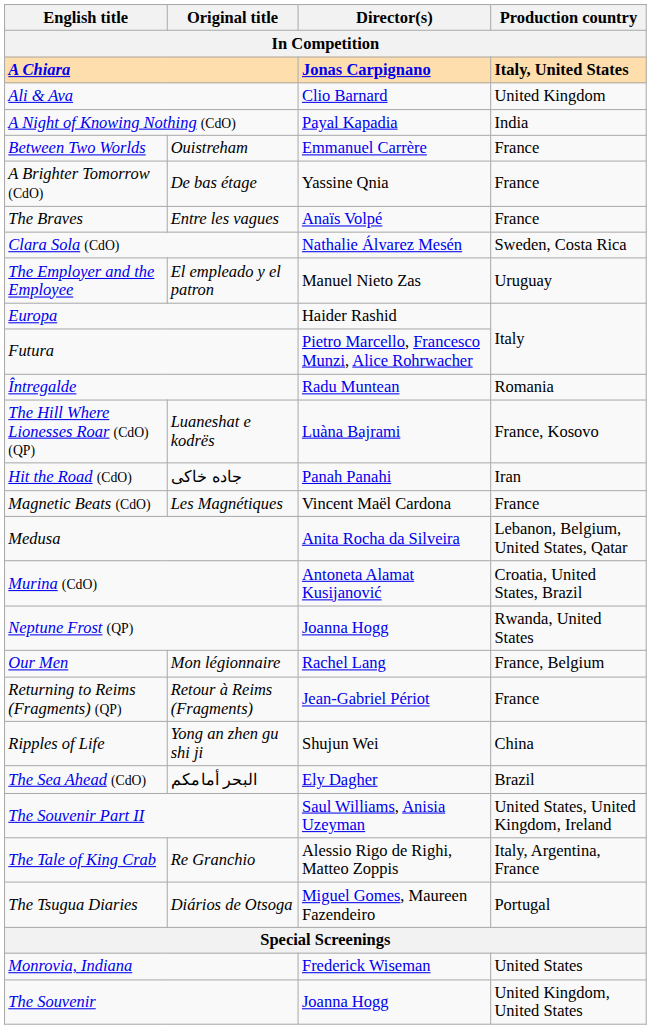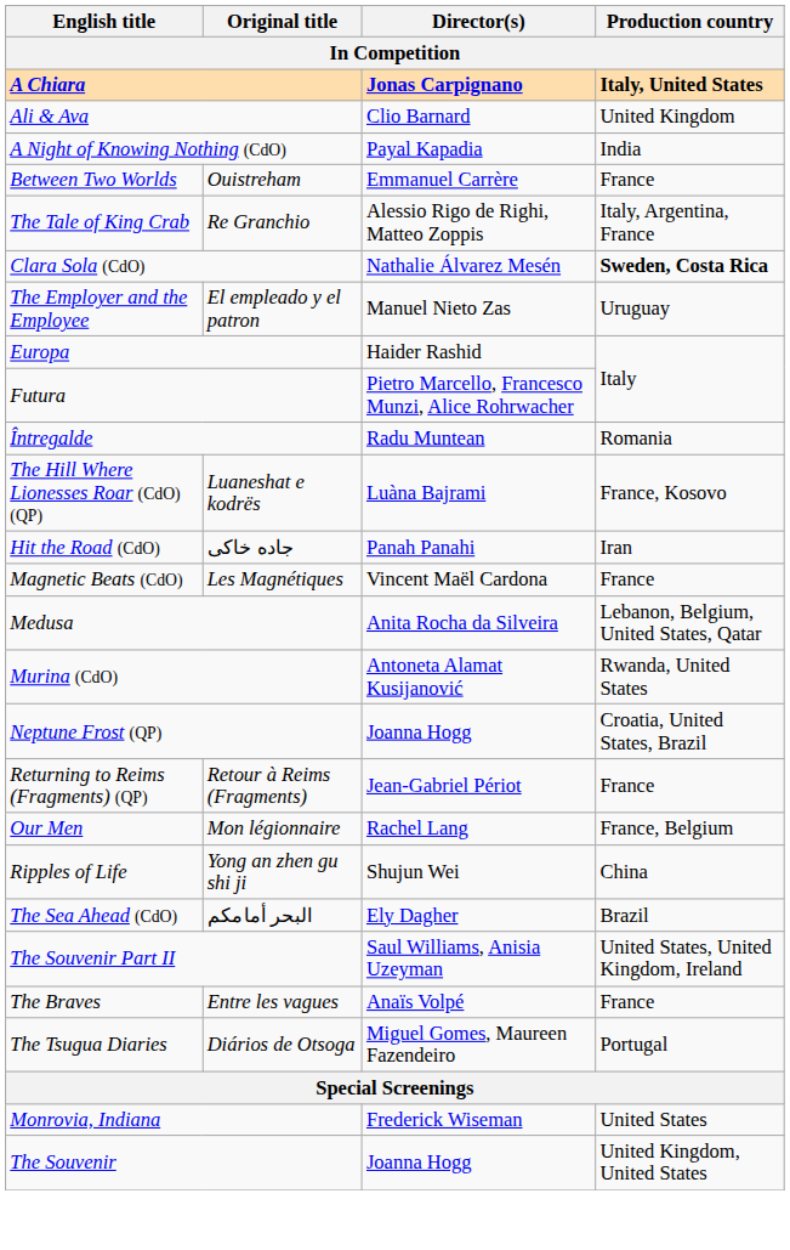 <table class="wikitable" style="width:100%; margin-bottom:2px" cellpadding="5">
 <tr>
 <th scope="col">English title</th>
 <th scope="col">Original title</th>
 <th scope="col">Director(s)</th>
 <th scope="col">Production country</th>
 </tr>
 <tr>
 <th colspan="4">In Competition</th>
 </tr>
 <tr style="background:#FFDEAD;">
 <td colspan="2"><strong><em><a href='#'>A Chiara</a></em></strong></td>
 <td><strong><a href='#'>Jonas Carpignano</a></strong></td>
 <td><strong>Italy, United States</strong></td>
 </tr>
 <tr>
 <td colspan="2"><em><a href='#'>Ali & Ava</a></em></td>
 <td><a href='#'>Clio Barnard</a></td>
 <td>United Kingdom</td>
 </tr>
 <tr>
 <td colspan=2><em><a href='#'>A Night of Knowing Nothing</a></em> <small>(CdO)</small></td>
 <td><a href='#'>Payal Kapadia</a></td>
 <td>India</td>
 </tr>
 <tr>
 <td><em><a href='#'>Between Two Worlds</a></em></td>
 <td><em>Ouistreham</em></td>
 <td><a href='#'>Emmanuel Carrère</a></td>
 <td>France</td>
 </tr>
 <tr>
-<td><em>A Brighter Tomorrow</em> <small>(CdO)</small></td>
-<td><em>De bas étage</em></td>
-<td>Yassine Qnia</td>
-<td>France</td>
-</tr>
-<tr>
-<td><em>The Braves</em></td>
-<td><em>Entre les vagues</em></td>
-<td><a href='#'>Anaïs Volpé</a></td>
-<td>France</td>
+<td><em><a href='#'>The Tale of King Crab</a></em></td>
+<td><em>Re Granchio</em></td>
+<td>Alessio Rigo de Righi, Matteo Zoppis</td>
+<td>Italy, Argentina, France</td>
 </tr>
 <tr>
 <td colspan="2"><em><a href='#'>Clara Sola</a></em> <small>(CdO)</small></td>
 <td><a href='#'>Nathalie Álvarez Mesén</a></td>
-<td>Sweden, Costa Rica</td>
+<td><strong>Sweden, Costa Rica</strong></td>
 </tr>
 <tr>
 <td><em><a href='#'>The Employer and the Employee</a></em></td>
 <td><em>El empleado y el patron </em></td>
 <td>Manuel Nieto Zas</td>
 <td>Uruguay</td>
 </tr>
 <tr>
 <td colspan="2"><em><a href='#'>Europa</a></em></td>
 <td>Haider Rashid</td>
 <td rowspan="2">Italy</td>
 </tr>
 <tr>
 <td colspan="2"><em>Futura</em></td>
 <td><a href='#'>Pietro Marcello</a>, <a href='#'>Francesco Munzi</a>, <a href='#'>Alice Rohrwacher</a></td>
 </tr>
 <tr>
 <td colspan="2"><em><a href='#'>Întregalde</a></em></td>
 <td><a href='#'>Radu Muntean</a></td>
 <td>Romania</td>
 </tr>
 <tr>
 <td><em><a href='#'>The Hill Where Lionesses Roar</a></em> <small>(CdO) (QP)</small></td>
 <td><em>Luaneshat e kodrës</em></td>
 <td><a href='#'>Luàna Bajrami</a></td>
 <td>France, Kosovo</td>
 </tr>
 <tr>
 <td><em><a href='#'>Hit the Road</a></em> <small>(CdO)</small></td>
 <td>جاده خاکی</td>
 <td><a href='#'>Panah Panahi</a></td>
 <td>Iran</td>
 </tr>
 <tr>
 <td><em>Magnetic Beats</em> <small>(CdO)</small></td>
 <td><em>Les Magnétiques</em></td>
 <td>Vincent Maël Cardona</td>
 <td>France</td>
 </tr>
 <tr>
 <td colspan="2"><em>Medusa</em></td>
 <td><a href='#'>Anita Rocha da Silveira</a></td>
 <td>Lebanon, Belgium, United States, Qatar</td>
 </tr>
 <tr>
 <td colspan="2"><em><a href='#'>Murina</a></em> <small>(CdO)</small></td>
 <td><a href='#'>Antoneta Alamat Kusijanović</a></td>
-<td>Croatia, United States, Brazil</td>
+<td>Rwanda, United States</td>
 </tr>
 <tr>
 <td colspan="2"><em><a href='#'>Neptune Frost</a></em> <small>(QP)</small></td>
 <td><a href='#'>Joanna Hogg</a></td>
-<td>Rwanda, United States</td>
+<td>Croatia, United States, Brazil</td>
+</tr>
+<tr>
+<td><em>Returning to Reims (Fragments)</em> <small>(QP)</small></td>
+<td><em>Retour à Reims (Fragments)</em></td>
+<td><a href='#'>Jean-Gabriel Périot</a></td>
+<td>France</td>
 </tr>
 <tr>
 <td><em><a href='#'>Our Men</a></em></td>
 <td><em>Mon légionnaire</em></td>
 <td><a href='#'>Rachel Lang</a></td>
 <td>France, Belgium</td>
-</tr>
-<tr>
-<td><em>Returning to Reims (Fragments)</em> <small>(QP)</small></td>
-<td><em>Retour à Reims (Fragments)</em></td>
-<td><a href='#'>Jean-Gabriel Périot</a></td>
-<td>France</td>
 </tr>
 <tr>
 <td><em>Ripples of Life</em></td>
 <td><em>Yong an zhen gu shi ji</em></td>
 <td>Shujun Wei</td>
 <td>China</td>
 </tr>
 <tr>
 <td><em><a href='#'>The Sea Ahead</a></em> <small>(CdO)</small></td>
 <td>البحر أمامكم</td>
 <td><a href='#'>Ely Dagher</a></td>
 <td>Brazil</td>
 </tr>
 <tr>
 <td colspan="2"><em><a href='#'>The Souvenir Part II</a></em></td>
 <td><a href='#'>Saul Williams</a>, <a href='#'>Anisia Uzeyman</a></td>
 <td>United States, United Kingdom, Ireland</td>
 </tr>
 <tr>
-<td><em><a href='#'>The Tale of King Crab</a></em></td>
-<td><em>Re Granchio</em></td>
-<td>Alessio Rigo de Righi, Matteo Zoppis</td>
-<td>Italy, Argentina, France</td>
+<td><em>The Braves</em></td>
+<td><em>Entre les vagues</em></td>
+<td><a href='#'>Anaïs Volpé</a></td>
+<td>France</td>
 </tr>
 <tr>
 <td><em>The Tsugua Diaries</em></td>
 <td><em>Diários de Otsoga</em></td>
 <td><a href='#'>Miguel Gomes</a>, Maureen Fazendeiro</td>
 <td>Portugal</td>
 </tr>
 <tr>
 <th colspan="4">Special Screenings</th>
 </tr>
 <tr>
 <td colspan="2"><em><a href='#'>Monrovia, Indiana</a></em></td>
 <td><a href='#'>Frederick Wiseman</a></td>
 <td>United States</td>
 </tr>
 <tr>
 <td colspan="2"><em><a href='#'>The Souvenir</a></em></td>
 <td><a href='#'>Joanna Hogg</a></td>
 <td>United Kingdom, United States</td>
 </tr>
 </table>
